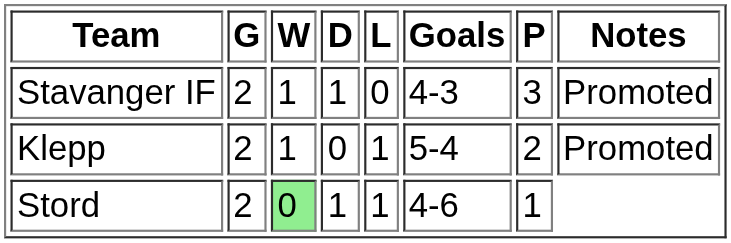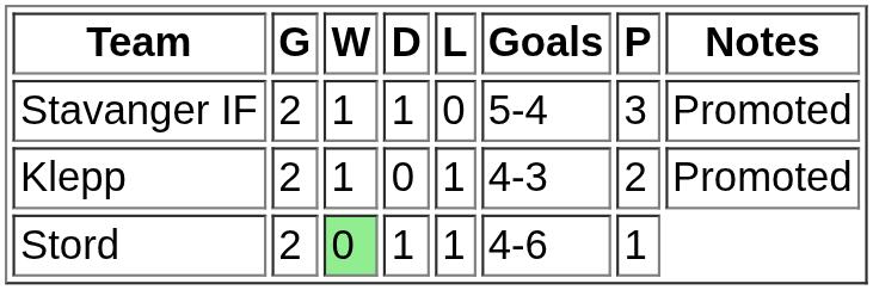 <table border="1" cellpadding="2">
 <tr>
 <th>Team</th>
 <th>G</th>
 <th>W</th>
 <th>D</th>
 <th>L</th>
 <th>Goals</th>
 <th>P</th>
 <th>Notes</th>
 </tr>
 <tr>
 <td>Stavanger IF</td>
 <td>2</td>
 <td>1</td>
 <td>1</td>
 <td>0</td>
-<td>4-3</td>
+<td>5-4</td>
 <td>3</td>
 <td>Promoted</td>
 </tr>
 <tr>
 <td>Klepp</td>
 <td>2</td>
 <td>1</td>
 <td>0</td>
 <td>1</td>
-<td>5-4</td>
+<td>4-3</td>
 <td>2</td>
 <td>Promoted</td>
 </tr>
 <tr>
 <td>Stord</td>
 <td>2</td>
 <td style="background: lightgreen;">0</td>
 <td>1</td>
 <td>1</td>
 <td>4-6</td>
 <td>1</td>
 </tr>
 </table>
